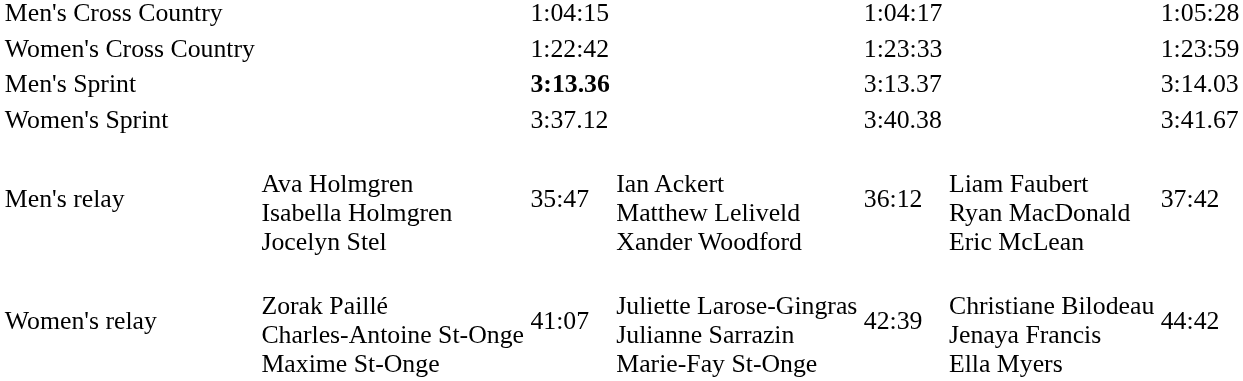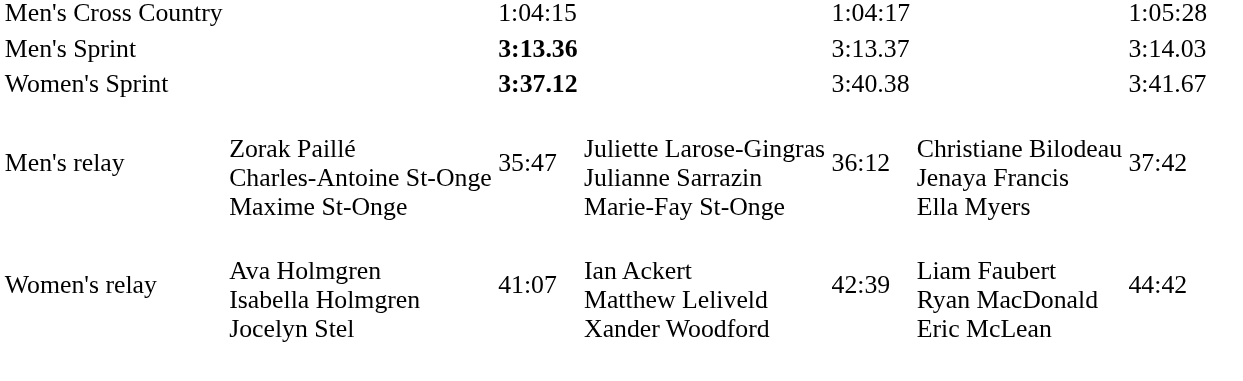 <table>
 <tr>
 <td>Men's Cross Country</td>
 <td></td>
 <td>1:04:15</td>
 <td></td>
 <td>1:04:17</td>
 <td></td>
 <td>1:05:28</td>
-</tr>
-<tr>
-<td>Women's Cross Country</td>
-<td></td>
-<td>1:22:42</td>
-<td></td>
-<td>1:23:33</td>
-<td></td>
-<td>1:23:59</td>
 </tr>
 <tr>
 <td>Men's Sprint</td>
 <td></td>
 <td><strong>3:13.36</strong></td>
 <td></td>
 <td>3:13.37</td>
 <td></td>
 <td>3:14.03</td>
 </tr>
 <tr>
 <td>Women's Sprint</td>
 <td></td>
-<td>3:37.12</td>
+<td><strong>3:37.12</strong></td>
 <td></td>
 <td>3:40.38</td>
 <td></td>
 <td>3:41.67</td>
 </tr>
 <tr>
 <td>Men's relay</td>
-<td><br>Ava Holmgren<br>Isabella Holmgren<br>Jocelyn Stel</td>
+<td><br>Zorak Paillé<br>Charles-Antoine St-Onge<br>Maxime St-Onge</td>
 <td>35:47</td>
-<td><br>Ian Ackert<br>Matthew Leliveld<br>Xander Woodford</td>
+<td><br>Juliette Larose-Gingras<br>Julianne Sarrazin<br>Marie-Fay St-Onge</td>
 <td>36:12</td>
-<td> <br>Liam Faubert<br>Ryan MacDonald<br>Eric McLean</td>
+<td><br>Christiane Bilodeau<br>Jenaya Francis<br>Ella Myers</td>
 <td>37:42</td>
 </tr>
 <tr>
 <td>Women's relay</td>
-<td><br>Zorak Paillé<br>Charles-Antoine St-Onge<br>Maxime St-Onge</td>
+<td><br>Ava Holmgren<br>Isabella Holmgren<br>Jocelyn Stel</td>
 <td>41:07</td>
-<td><br>Juliette Larose-Gingras<br>Julianne Sarrazin<br>Marie-Fay St-Onge</td>
+<td><br>Ian Ackert<br>Matthew Leliveld<br>Xander Woodford</td>
 <td>42:39</td>
-<td><br>Christiane Bilodeau<br>Jenaya Francis<br>Ella Myers</td>
+<td> <br>Liam Faubert<br>Ryan MacDonald<br>Eric McLean</td>
 <td>44:42</td>
 </tr>
 </table>
